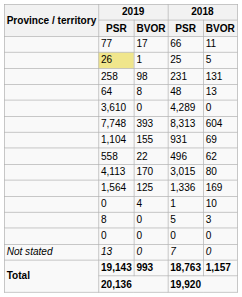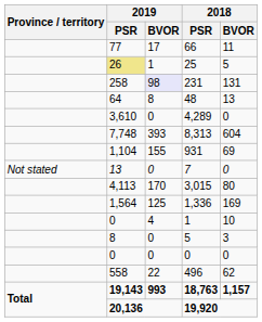 <table class="wikitable">
 <tr>
 <th rowspan="2">Province / territory</th>
 <th colspan="2">2019</th>
 <th colspan="2">2018</th>
 </tr>
 <tr>
 <th>PSR</th>
 <th>BVOR</th>
 <th>PSR</th>
 <th>BVOR</th>
 </tr>
 <tr>
 <td></td>
 <td>77</td>
 <td>17</td>
 <td>66</td>
 <td>11</td>
 </tr>
 <tr>
 <td></td>
 <td style="background: khaki;">26</td>
 <td>1</td>
 <td>25</td>
 <td>5</td>
 </tr>
 <tr>
 <td></td>
 <td>258</td>
-<td>98</td>
+<td style="background: lavender;">98</td>
 <td>231</td>
 <td>131</td>
 </tr>
 <tr>
 <td></td>
 <td>64</td>
 <td>8</td>
 <td>48</td>
 <td>13</td>
 </tr>
 <tr>
 <td></td>
 <td>3,610</td>
 <td>0</td>
 <td>4,289</td>
 <td>0</td>
 </tr>
 <tr>
 <td></td>
 <td>7,748</td>
 <td>393</td>
 <td>8,313</td>
 <td>604</td>
 </tr>
 <tr>
 <td></td>
 <td>1,104</td>
 <td>155</td>
 <td>931</td>
 <td>69</td>
 </tr>
 <tr>
-<td></td>
-<td>558</td>
-<td>22</td>
-<td>496</td>
-<td>62</td>
+<td><em>Not stated</em></td>
+<td><em>13</em></td>
+<td><em>0</em></td>
+<td><em>7</em></td>
+<td><em>0</em></td>
 </tr>
 <tr>
 <td></td>
 <td>4,113</td>
 <td>170</td>
 <td>3,015</td>
 <td>80</td>
 </tr>
 <tr>
 <td></td>
 <td>1,564</td>
 <td>125</td>
 <td>1,336</td>
 <td>169</td>
 </tr>
 <tr>
 <td></td>
 <td>0</td>
 <td>4</td>
 <td>1</td>
 <td>10</td>
 </tr>
 <tr>
 <td></td>
 <td>8</td>
 <td>0</td>
 <td>5</td>
 <td>3</td>
 </tr>
 <tr>
 <td></td>
 <td>0</td>
 <td>0</td>
 <td>0</td>
 <td>0</td>
 </tr>
 <tr>
-<td><em>Not stated</em></td>
-<td><em>13</em></td>
-<td><em>0</em></td>
-<td><em>7</em></td>
-<td><em>0</em></td>
+<td></td>
+<td>558</td>
+<td>22</td>
+<td>496</td>
+<td>62</td>
 </tr>
 <tr>
 <td rowspan="2"><strong>Total</strong></td>
 <td><strong>19,143</strong></td>
 <td><strong>993</strong></td>
 <td><strong>18,763</strong></td>
 <td><strong>1,157</strong></td>
 </tr>
 <tr>
 <td colspan="2"><strong>20,136</strong></td>
 <td colspan="2"><strong>19,920</strong></td>
 </tr>
 </table>
